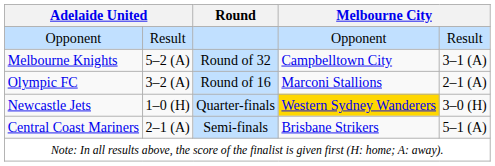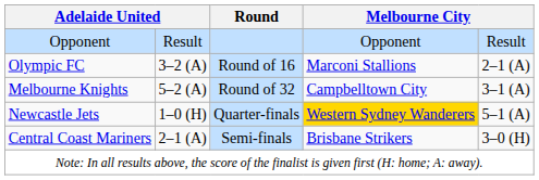 <table class="wikitable" style="text-align: center; floatleft;">
 <tr>
 <th colspan=2><a href='#'>Adelaide United</a></th>
 <th>Round</th>
 <th colspan=2><a href='#'>Melbourne City</a></th>
 </tr>
 <tr bgcolor=#c1e0ff>
 <td>Opponent</td>
 <td>Result</td>
 <td></td>
 <td>Opponent</td>
 <td>Result</td>
 </tr>
 <tr>
+<td align=left><a href='#'>Olympic FC</a></td>
+<td>3–2 (A)</td>
+<td bgcolor=#c1e0ff>Round of 16</td>
+<td align=left><a href='#'>Marconi Stallions</a></td>
+<td>2–1 (A)</td>
+</tr>
+<tr>
 <td align=left><a href='#'>Melbourne Knights</a></td>
 <td>5–2 (A)</td>
 <td bgcolor=#c1e0ff>Round of 32</td>
 <td align=left><a href='#'>Campbelltown City</a></td>
 <td>3–1 (A)</td>
 </tr>
 <tr>
-<td align=left><a href='#'>Olympic FC</a></td>
-<td>3–2 (A)</td>
-<td bgcolor=#c1e0ff>Round of 16</td>
-<td align=left><a href='#'>Marconi Stallions</a></td>
-<td>2–1 (A)</td>
-</tr>
-<tr>
 <td align=left><a href='#'>Newcastle Jets</a></td>
 <td>1–0 (H)</td>
 <td bgcolor=#c1e0ff>Quarter-finals</td>
 <td align=left style="background: gold;"><a href='#'>Western Sydney Wanderers</a></td>
-<td>3–0 (H)</td>
+<td>5–1 (A)</td>
 </tr>
 <tr>
 <td align=left><a href='#'>Central Coast Mariners</a></td>
 <td>2–1 (A)</td>
 <td bgcolor=#c1e0ff>Semi-finals</td>
 <td align=left><a href='#'>Brisbane Strikers</a></td>
-<td>5–1 (A)</td>
+<td>3–0 (H)</td>
 </tr>
 <tr>
 <td colspan=5 style="background-color:white;"><small><em>Note: In all results above, the score of the finalist is given first (H: home; A: away).</em></small></td>
 </tr>
 </table>
